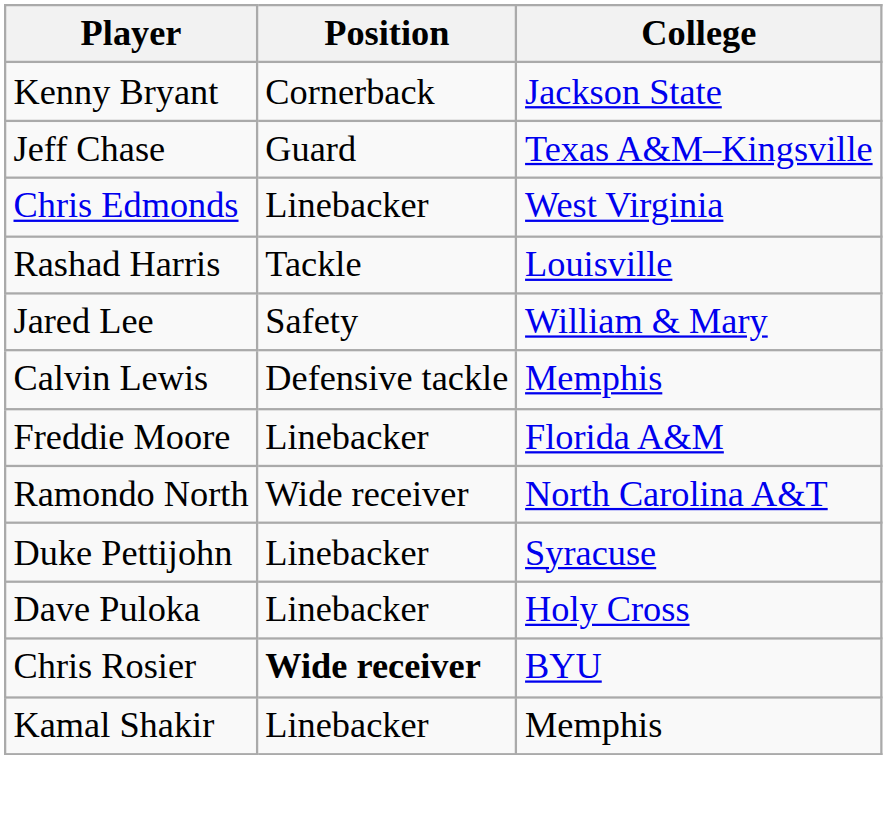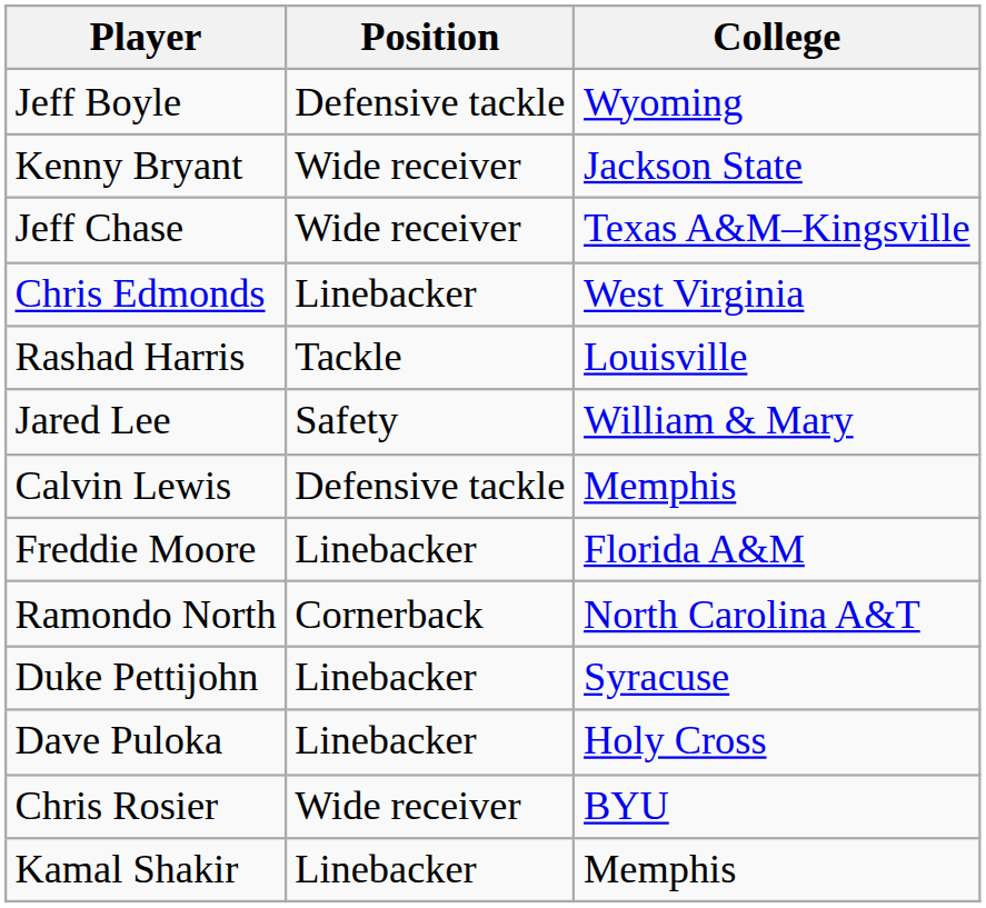 <table class="wikitable">
 <tr>
 <th>Player</th>
 <th>Position</th>
 <th>College</th>
 </tr>
 <tr>
+<td>Jeff Boyle</td>
+<td>Defensive tackle</td>
+<td><a href='#'>Wyoming</a></td>
+</tr>
+<tr>
 <td>Kenny Bryant</td>
-<td>Cornerback</td>
+<td>Wide receiver</td>
 <td><a href='#'>Jackson State</a></td>
 </tr>
 <tr>
 <td>Jeff Chase</td>
-<td>Guard</td>
+<td>Wide receiver</td>
 <td><a href='#'>Texas A&M–Kingsville</a></td>
 </tr>
 <tr>
 <td><a href='#'>Chris Edmonds</a></td>
 <td>Linebacker</td>
 <td><a href='#'>West Virginia</a></td>
 </tr>
 <tr>
 <td>Rashad Harris</td>
 <td>Tackle</td>
 <td><a href='#'>Louisville</a></td>
 </tr>
 <tr>
 <td>Jared Lee</td>
 <td>Safety</td>
 <td><a href='#'>William & Mary</a></td>
 </tr>
 <tr>
 <td>Calvin Lewis</td>
 <td>Defensive tackle</td>
 <td><a href='#'>Memphis</a></td>
 </tr>
 <tr>
 <td>Freddie Moore</td>
 <td>Linebacker</td>
 <td><a href='#'>Florida A&M</a></td>
 </tr>
 <tr>
 <td>Ramondo North</td>
-<td>Wide receiver</td>
+<td>Cornerback</td>
 <td><a href='#'>North Carolina A&T</a></td>
 </tr>
 <tr>
 <td>Duke Pettijohn</td>
 <td>Linebacker</td>
 <td><a href='#'>Syracuse</a></td>
 </tr>
 <tr>
 <td>Dave Puloka</td>
 <td>Linebacker</td>
 <td><a href='#'>Holy Cross</a></td>
 </tr>
 <tr>
 <td>Chris Rosier</td>
-<td><strong>Wide receiver</strong></td>
+<td>Wide receiver</td>
 <td><a href='#'>BYU</a></td>
 </tr>
 <tr>
 <td>Kamal Shakir</td>
 <td>Linebacker</td>
 <td>Memphis</td>
 </tr>
 </table>
